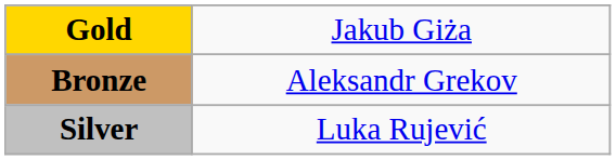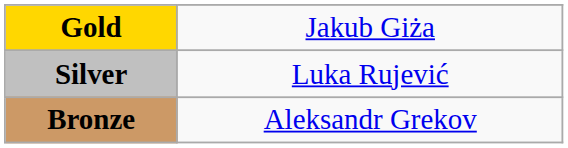 <table class="wikitable" style="text-align:center; " width="35%">
 <tr>
 <td bgcolor="gold"><strong>Gold</strong></td>
 <td><a href='#'>Jakub Giża</a><br>  <small><em></em></small></td>
 </tr>
 <tr>
+<td bgcolor="silver"><strong>Silver</strong></td>
+<td><a href='#'>Luka Rujević</a><br>  <small><em></em></small></td>
+</tr>
+<tr>
 <td bgcolor="CC9966"><strong>Bronze</strong></td>
 <td><a href='#'>Aleksandr Grekov</a><br>  <small><em></em></small></td>
 </tr>
-<tr>
-<td bgcolor="silver"><strong>Silver</strong></td>
-<td><a href='#'>Luka Rujević</a><br>  <small><em></em></small></td>
-</tr>
 </table>
